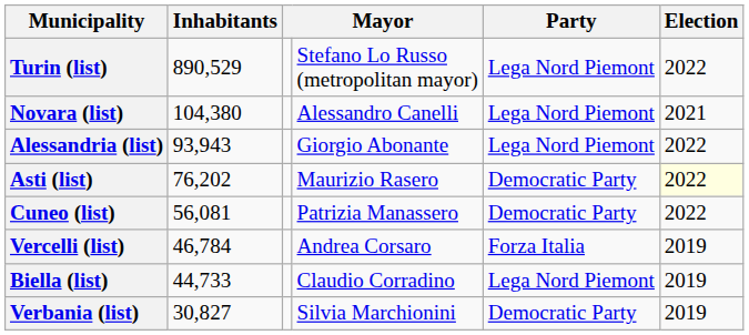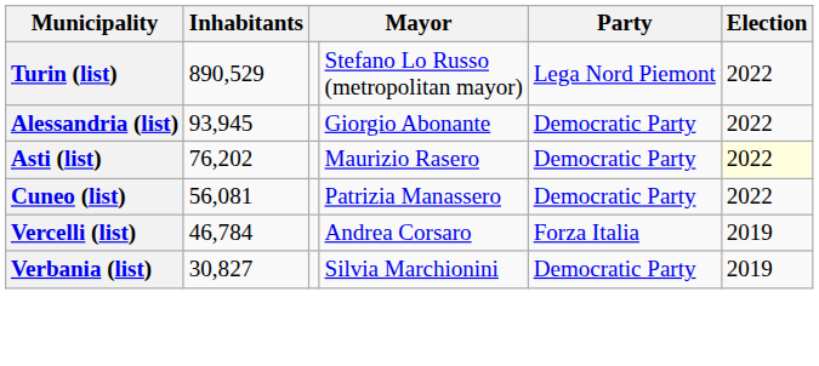 <table class="wikitable" border="1">
 <tr>
 <th scope="col">Municipality</th>
 <th colspan=1>Inhabitants</th>
 <th colspan=2>Mayor</th>
 <th colspan=1>Party</th>
 <th colspan=1>Election</th>
 </tr>
 <tr>
 <th scope="row" style="text-align: left;"><a href='#'>Turin</a> (<a href='#'>list</a>)</th>
 <td>890,529</td>
 <td></td>
 <td><a href='#'>Stefano Lo Russo</a><br>(metropolitan mayor)</td>
 <td><a href='#'>Lega Nord Piemont</a></td>
 <td>2022</td>
 </tr>
 <tr>
-<th scope="row" style="text-align: left;"><a href='#'>Novara</a> (<a href='#'>list</a>)</th>
-<td>104,380</td>
-<td></td>
-<td><a href='#'>Alessandro Canelli</a></td>
-<td><a href='#'>Lega Nord Piemont</a></td>
-<td>2021</td>
-</tr>
-<tr>
 <th scope="row" style="text-align: left;"><a href='#'>Alessandria</a> (<a href='#'>list</a>)</th>
-<td>93,943</td>
+<td>93,945</td>
 <td></td>
 <td><a href='#'>Giorgio Abonante</a></td>
-<td><a href='#'>Lega Nord Piemont</a></td>
+<td><a href='#'>Democratic Party</a></td>
 <td>2022</td>
 </tr>
 <tr>
 <th scope="row" style="text-align: left;"><a href='#'>Asti</a> (<a href='#'>list</a>)</th>
 <td>76,202</td>
 <td></td>
 <td><a href='#'>Maurizio Rasero</a></td>
 <td><a href='#'>Democratic Party</a></td>
 <td style="background: lightyellow;">2022</td>
 </tr>
 <tr>
 <th scope="row" style="text-align: left;"><a href='#'>Cuneo</a> (<a href='#'>list</a>)</th>
 <td>56,081</td>
 <td></td>
 <td><a href='#'>Patrizia Manassero</a></td>
 <td><a href='#'>Democratic Party</a></td>
 <td>2022</td>
 </tr>
 <tr>
 <th scope="row" style="text-align: left;"><a href='#'>Vercelli</a> (<a href='#'>list</a>)</th>
 <td>46,784</td>
 <td></td>
 <td><a href='#'>Andrea Corsaro</a></td>
 <td><a href='#'>Forza Italia</a></td>
 <td>2019</td>
 </tr>
 <tr>
-<th scope="row" style="text-align: left;"><a href='#'>Biella</a> (<a href='#'>list</a>)</th>
-<td>44,733</td>
-<td></td>
-<td><a href='#'>Claudio Corradino</a></td>
-<td><a href='#'>Lega Nord Piemont</a></td>
-<td>2019</td>
-</tr>
-<tr>
 <th scope="row" style="text-align: left;"><a href='#'>Verbania</a> (<a href='#'>list</a>)</th>
 <td>30,827</td>
 <td></td>
 <td><a href='#'>Silvia Marchionini</a></td>
 <td><a href='#'>Democratic Party</a></td>
 <td>2019</td>
 </tr>
 </table>
